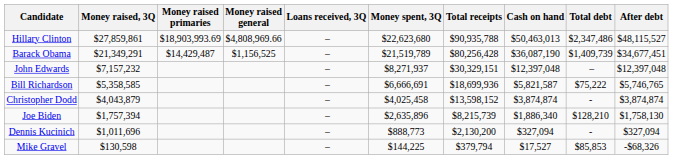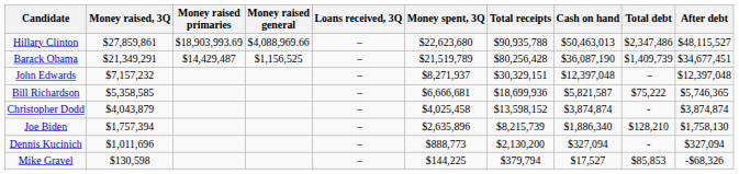 <table class="wikitable" style="text-align:center">
 <tr>
 <th>Candidate</th>
 <th>Money raised, 3Q</th>
 <th>Money raised<br>primaries</th>
 <th>Money raised<br>general</th>
 <th>Loans received, 3Q</th>
 <th>Money spent, 3Q</th>
 <th>Total receipts</th>
 <th>Cash on hand</th>
 <th>Total debt</th>
 <th>After debt</th>
 </tr>
 <tr>
 <td><a href='#'>Hillary Clinton</a></td>
 <td>$27,859,861</td>
 <td>$18,903,993.69</td>
-<td>$4,808,969.66</td>
+<td>$4,088,969.66</td>
 <td> –</td>
 <td>$22,623,680</td>
 <td>$90,935,788</td>
 <td>$50,463,013</td>
 <td>$2,347,486</td>
 <td>$48,115,527</td>
 </tr>
 <tr>
 <td><a href='#'>Barack Obama</a></td>
 <td>$21,349,291</td>
 <td>$14,429,487</td>
 <td>$1,156,525</td>
 <td> –</td>
 <td>$21,519,789</td>
 <td>$80,256,428</td>
 <td>$36,087,190</td>
 <td>$1,409,739</td>
 <td>$34,677,451</td>
 </tr>
 <tr>
 <td><a href='#'>John Edwards</a></td>
 <td>$7,157,232</td>
 <td></td>
 <td></td>
 <td> –</td>
 <td>$8,271,937</td>
 <td>$30,329,151</td>
 <td>$12,397,048</td>
 <td> –</td>
 <td>$12,397,048</td>
 </tr>
 <tr>
 <td><a href='#'>Bill Richardson</a></td>
 <td>$5,358,585</td>
 <td></td>
 <td></td>
 <td> –</td>
-<td>$6,666,691</td>
+<td>$6,666,681</td>
 <td>$18,699,936</td>
 <td>$5,821,587</td>
 <td>$75,222</td>
-<td>$5,746,765</td>
+<td>$5,746,365</td>
 </tr>
 <tr>
 <td><a href='#'>Christopher Dodd</a></td>
 <td>$4,043,879</td>
 <td></td>
 <td></td>
 <td> –</td>
 <td>$4,025,458</td>
 <td>$13,598,152</td>
 <td>$3,874,874</td>
 <td>-</td>
 <td>$3,874,874</td>
 </tr>
 <tr>
 <td><a href='#'>Joe Biden</a></td>
 <td>$1,757,394</td>
 <td></td>
 <td></td>
 <td> –</td>
 <td>$2,635,896</td>
 <td>$8,215,739</td>
 <td>$1,886,340</td>
 <td>$128,210</td>
 <td>$1,758,130</td>
 </tr>
 <tr>
 <td><a href='#'>Dennis Kucinich</a></td>
 <td>$1,011,696</td>
 <td></td>
 <td></td>
 <td> –</td>
 <td>$888,773</td>
 <td>$2,130,200</td>
 <td>$327,094</td>
 <td>-</td>
 <td>$327,094</td>
 </tr>
 <tr>
 <td><a href='#'>Mike Gravel</a></td>
 <td>$130,598</td>
 <td></td>
 <td></td>
 <td> –</td>
 <td>$144,225</td>
 <td>$379,794</td>
 <td>$17,527</td>
 <td>$85,853</td>
 <td><span> -$68,326 </span></td>
 </tr>
 </table>
